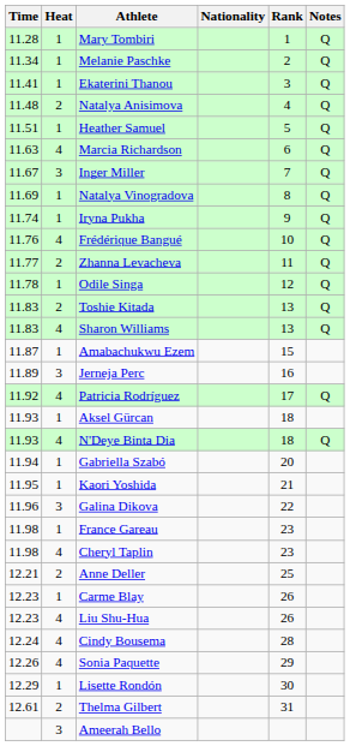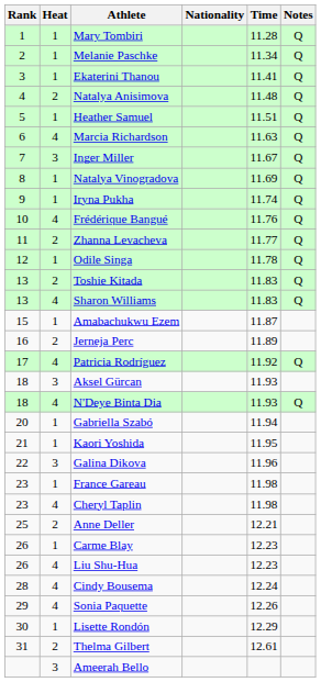 <table class="wikitable sortable" style="text-align:center;font-size:95%">
 <tr>
-<th>Time</th>
+<th>Rank</th>
 <th>Heat</th>
 <th>Athlete</th>
 <th>Nationality</th>
-<th>Rank</th>
+<th>Time</th>
 <th>Notes</th>
 </tr>
 <tr bgcolor=ccffcc>
-<td>11.28</td>
+<td>1</td>
 <td>1</td>
 <td align="left"><a href='#'>Mary Tombiri</a></td>
 <td align=left></td>
-<td>1</td>
+<td>11.28</td>
 <td>Q</td>
 </tr>
 <tr bgcolor=ccffcc>
-<td>11.34</td>
+<td>2</td>
 <td>1</td>
 <td align="left"><a href='#'>Melanie Paschke</a></td>
 <td align=left></td>
-<td>2</td>
+<td>11.34</td>
 <td>Q</td>
 </tr>
 <tr bgcolor=ccffcc>
-<td>11.41</td>
+<td>3</td>
 <td>1</td>
 <td align="left"><a href='#'>Ekaterini Thanou</a></td>
 <td align=left></td>
-<td>3</td>
+<td>11.41</td>
 <td>Q</td>
 </tr>
 <tr bgcolor=ccffcc>
-<td>11.48</td>
+<td>4</td>
 <td>2</td>
 <td align="left"><a href='#'>Natalya Anisimova</a></td>
 <td align=left></td>
-<td>4</td>
+<td>11.48</td>
 <td>Q</td>
 </tr>
 <tr bgcolor=ccffcc>
-<td>11.51</td>
+<td>5</td>
 <td>1</td>
 <td align="left"><a href='#'>Heather Samuel</a></td>
 <td align=left></td>
-<td>5</td>
+<td>11.51</td>
 <td>Q</td>
 </tr>
 <tr bgcolor=ccffcc>
-<td>11.63</td>
+<td>6</td>
 <td>4</td>
 <td align="left"><a href='#'>Marcia Richardson</a></td>
 <td align=left></td>
-<td>6</td>
+<td>11.63</td>
 <td>Q</td>
 </tr>
 <tr bgcolor=ccffcc>
-<td>11.67</td>
+<td>7</td>
 <td>3</td>
 <td align="left"><a href='#'>Inger Miller</a></td>
 <td align=left></td>
-<td>7</td>
+<td>11.67</td>
 <td>Q</td>
 </tr>
 <tr bgcolor=ccffcc>
-<td>11.69</td>
+<td>8</td>
 <td>1</td>
 <td align="left"><a href='#'>Natalya Vinogradova</a></td>
 <td align=left></td>
-<td>8</td>
+<td>11.69</td>
 <td>Q</td>
 </tr>
 <tr bgcolor=ccffcc>
-<td>11.74</td>
+<td>9</td>
 <td>1</td>
 <td align="left"><a href='#'>Iryna Pukha</a></td>
 <td align=left></td>
-<td>9</td>
+<td>11.74</td>
 <td>Q</td>
 </tr>
 <tr bgcolor=ccffcc>
-<td>11.76</td>
+<td>10</td>
 <td>4</td>
 <td align="left"><a href='#'>Frédérique Bangué</a></td>
 <td align=left></td>
-<td>10</td>
+<td>11.76</td>
 <td>Q</td>
 </tr>
 <tr bgcolor=ccffcc>
-<td>11.77</td>
+<td>11</td>
 <td>2</td>
 <td align="left"><a href='#'>Zhanna Levacheva</a></td>
 <td align=left></td>
-<td>11</td>
+<td>11.77</td>
 <td>Q</td>
 </tr>
 <tr bgcolor=ccffcc>
-<td>11.78</td>
+<td>12</td>
 <td>1</td>
 <td align="left"><a href='#'>Odile Singa</a></td>
 <td align=left></td>
-<td>12</td>
+<td>11.78</td>
 <td>Q</td>
 </tr>
 <tr bgcolor=ccffcc>
-<td>11.83</td>
+<td>13</td>
 <td>2</td>
 <td align="left"><a href='#'>Toshie Kitada</a></td>
 <td align=left></td>
-<td>13</td>
+<td>11.83</td>
 <td>Q</td>
 </tr>
 <tr bgcolor=ccffcc>
-<td>11.83</td>
+<td>13</td>
 <td>4</td>
 <td align="left"><a href='#'>Sharon Williams</a></td>
 <td align=left></td>
-<td>13</td>
+<td>11.83</td>
 <td>Q</td>
 </tr>
 <tr>
-<td>11.87</td>
+<td>15</td>
 <td>1</td>
 <td align="left"><a href='#'>Amabachukwu Ezem</a></td>
 <td align=left></td>
-<td>15</td>
+<td>11.87</td>
 <td></td>
 </tr>
 <tr>
-<td>11.89</td>
-<td>3</td>
+<td>16</td>
+<td>2</td>
 <td align="left"><a href='#'>Jerneja Perc</a></td>
 <td align=left></td>
-<td>16</td>
+<td>11.89</td>
 <td></td>
 </tr>
 <tr bgcolor=ccffcc>
-<td>11.92</td>
+<td>17</td>
 <td>4</td>
 <td align="left"><a href='#'>Patricia Rodríguez</a></td>
 <td align=left></td>
-<td>17</td>
+<td>11.92</td>
 <td>Q</td>
 </tr>
 <tr>
-<td>11.93</td>
-<td>1</td>
+<td>18</td>
+<td>3</td>
 <td align="left"><a href='#'>Aksel Gürcan</a></td>
 <td align=left></td>
-<td>18</td>
+<td>11.93</td>
 <td></td>
 </tr>
 <tr bgcolor=ccffcc>
-<td>11.93</td>
+<td>18</td>
 <td>4</td>
 <td align="left"><a href='#'>N'Deye Binta Dia</a></td>
 <td align=left></td>
-<td>18</td>
+<td>11.93</td>
 <td>Q</td>
 </tr>
 <tr>
-<td>11.94</td>
+<td>20</td>
 <td>1</td>
 <td align="left"><a href='#'>Gabriella Szabó</a></td>
 <td align=left></td>
-<td>20</td>
+<td>11.94</td>
 <td></td>
 </tr>
 <tr>
-<td>11.95</td>
+<td>21</td>
 <td>1</td>
 <td align="left"><a href='#'>Kaori Yoshida</a></td>
 <td align=left></td>
-<td>21</td>
+<td>11.95</td>
 <td></td>
 </tr>
 <tr>
-<td>11.96</td>
+<td>22</td>
 <td>3</td>
 <td align="left"><a href='#'>Galina Dikova</a></td>
 <td align=left></td>
-<td>22</td>
+<td>11.96</td>
 <td></td>
 </tr>
 <tr>
-<td>11.98</td>
+<td>23</td>
 <td>1</td>
 <td align="left"><a href='#'>France Gareau</a></td>
 <td align=left></td>
-<td>23</td>
+<td>11.98</td>
 <td></td>
 </tr>
 <tr>
-<td>11.98</td>
+<td>23</td>
 <td>4</td>
 <td align="left"><a href='#'>Cheryl Taplin</a></td>
 <td align=left></td>
-<td>23</td>
+<td>11.98</td>
 <td></td>
 </tr>
 <tr>
-<td>12.21</td>
+<td>25</td>
 <td>2</td>
 <td align="left"><a href='#'>Anne Deller</a></td>
 <td align=left></td>
-<td>25</td>
+<td>12.21</td>
 <td></td>
 </tr>
 <tr>
-<td>12.23</td>
+<td>26</td>
 <td>1</td>
 <td align="left"><a href='#'>Carme Blay</a></td>
 <td align=left></td>
-<td>26</td>
+<td>12.23</td>
 <td></td>
 </tr>
 <tr>
-<td>12.23</td>
+<td>26</td>
 <td>4</td>
 <td align="left"><a href='#'>Liu Shu-Hua</a></td>
 <td align=left></td>
-<td>26</td>
+<td>12.23</td>
 <td></td>
 </tr>
 <tr>
-<td>12.24</td>
+<td>28</td>
 <td>4</td>
 <td align="left"><a href='#'>Cindy Bousema</a></td>
 <td align=left></td>
-<td>28</td>
+<td>12.24</td>
 <td></td>
 </tr>
 <tr>
-<td>12.26</td>
+<td>29</td>
 <td>4</td>
 <td align="left"><a href='#'>Sonia Paquette</a></td>
 <td align=left></td>
-<td>29</td>
+<td>12.26</td>
 <td></td>
 </tr>
 <tr>
-<td>12.29</td>
+<td>30</td>
 <td>1</td>
 <td align="left"><a href='#'>Lisette Rondón</a></td>
 <td align=left></td>
-<td>30</td>
+<td>12.29</td>
 <td></td>
 </tr>
 <tr>
-<td>12.61</td>
+<td>31</td>
 <td>2</td>
 <td align="left"><a href='#'>Thelma Gilbert</a></td>
 <td align=left></td>
-<td>31</td>
+<td>12.61</td>
 <td></td>
 </tr>
 <tr>
 <td></td>
 <td>3</td>
 <td align="left"><a href='#'>Ameerah Bello</a></td>
 <td align=left></td>
 <td></td>
 <td></td>
 </tr>
 </table>
